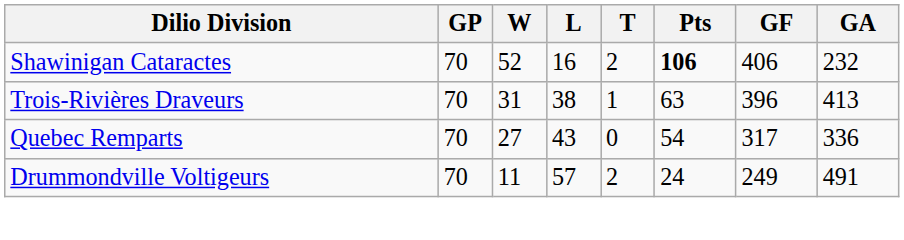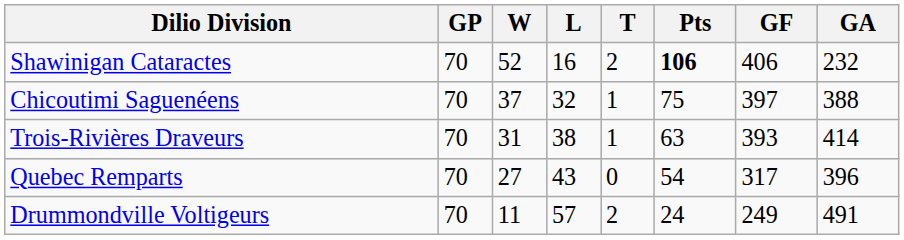 <table class="wikitable">
 <tr>
 <th bgcolor="#DDDDFF" width="40%">Dilio Division</th>
 <th bgcolor="#DDDDFF" width="5%">GP</th>
 <th bgcolor="#DDDDFF" width="5%">W</th>
 <th bgcolor="#DDDDFF" width="5%">L</th>
 <th bgcolor="#DDDDFF" width="5%">T</th>
 <th bgcolor="#DDDDFF" width="7.5%">Pts</th>
 <th bgcolor="#DDDDFF" width="7.5%">GF</th>
 <th bgcolor="#DDDDFF" width="7.5%">GA</th>
 </tr>
 <tr>
 <td><a href='#'>Shawinigan Cataractes</a></td>
 <td>70</td>
 <td>52</td>
 <td>16</td>
 <td>2</td>
 <td><strong>106</strong></td>
 <td>406</td>
 <td>232</td>
 </tr>
 <tr>
+<td><a href='#'>Chicoutimi Saguenéens</a></td>
+<td>70</td>
+<td>37</td>
+<td>32</td>
+<td>1</td>
+<td>75</td>
+<td>397</td>
+<td>388</td>
+</tr>
+<tr>
 <td><a href='#'>Trois-Rivières Draveurs</a></td>
 <td>70</td>
 <td>31</td>
 <td>38</td>
 <td>1</td>
 <td>63</td>
-<td>396</td>
-<td>413</td>
+<td>393</td>
+<td>414</td>
 </tr>
 <tr>
 <td><a href='#'>Quebec Remparts</a></td>
 <td>70</td>
 <td>27</td>
 <td>43</td>
 <td>0</td>
 <td>54</td>
 <td>317</td>
-<td>336</td>
+<td>396</td>
 </tr>
 <tr>
 <td><a href='#'>Drummondville Voltigeurs</a></td>
 <td>70</td>
 <td>11</td>
 <td>57</td>
 <td>2</td>
 <td>24</td>
 <td>249</td>
 <td>491</td>
 </tr>
 </table>
